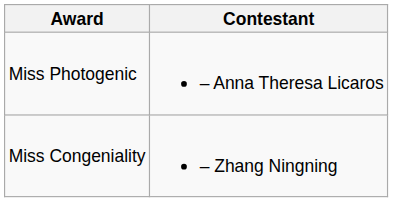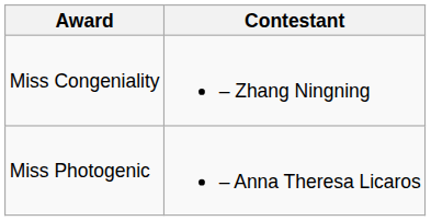 <table class="wikitable sortable" style="font-size: 95%;">
 <tr>
 <th>Award</th>
 <th>Contestant</th>
 </tr>
 <tr>
+<td>Miss Congeniality</td>
+<td><br><ul><li> – Zhang Ningning</li></ul></td>
+</tr>
+<tr>
 <td>Miss Photogenic</td>
 <td><br><ul><li> – Anna Theresa Licaros</li></ul></td>
 </tr>
-<tr>
-<td>Miss Congeniality</td>
-<td><br><ul><li> – Zhang Ningning</li></ul></td>
-</tr>
 </table>
